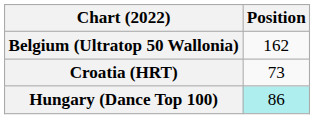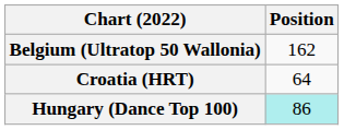 <table class="wikitable sortable plainrowheaders" style="text-align:center">
 <tr>
 <th scope="col">Chart (2022)</th>
 <th scope="col">Position</th>
 </tr>
 <tr>
 <th scope="row">Belgium (Ultratop 50 Wallonia)</th>
 <td>162</td>
 </tr>
 <tr>
 <th scope="row">Croatia (HRT)</th>
-<td>73</td>
+<td>64</td>
 </tr>
 <tr>
 <th scope="row">Hungary (Dance Top 100)</th>
 <td style="background: paleturquoise;">86</td>
 </tr>
 </table>
